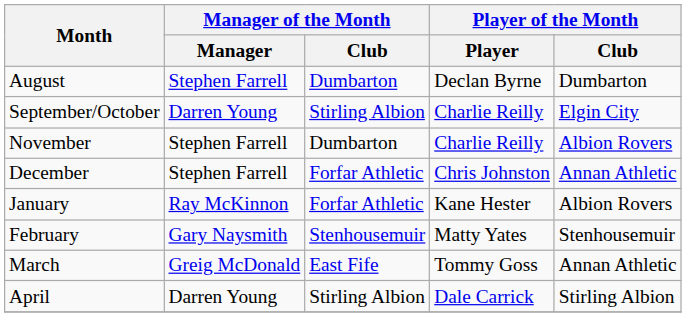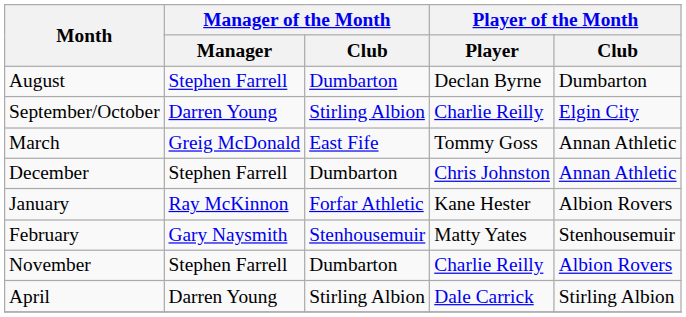 <table class="wikitable">
 <tr>
 <th rowspan="2">Month</th>
 <th colspan="2"><a href='#'>Manager of the Month</a></th>
 <th colspan="2"><a href='#'>Player of the Month</a></th>
 </tr>
 <tr>
 <th>Manager</th>
 <th>Club</th>
 <th>Player</th>
 <th>Club</th>
 </tr>
 <tr>
 <td>August</td>
 <td> <a href='#'>Stephen Farrell</a></td>
 <td><a href='#'>Dumbarton</a></td>
 <td> Declan Byrne</td>
 <td>Dumbarton</td>
 </tr>
 <tr>
 <td>September/October</td>
 <td> <a href='#'>Darren Young</a></td>
 <td><a href='#'>Stirling Albion</a></td>
 <td> <a href='#'>Charlie Reilly</a></td>
 <td><a href='#'>Elgin City</a></td>
 </tr>
 <tr>
-<td>November</td>
-<td> Stephen Farrell</td>
-<td>Dumbarton</td>
-<td> <a href='#'>Charlie Reilly</a></td>
-<td><a href='#'>Albion Rovers</a></td>
+<td>March</td>
+<td> <a href='#'>Greig McDonald</a></td>
+<td><a href='#'>East Fife</a></td>
+<td> Tommy Goss</td>
+<td>Annan Athletic</td>
 </tr>
 <tr>
 <td>December</td>
 <td> Stephen Farrell</td>
-<td><a href='#'>Forfar Athletic</a></td>
+<td>Dumbarton</td>
 <td> <a href='#'>Chris Johnston</a></td>
 <td><a href='#'>Annan Athletic</a></td>
 </tr>
 <tr>
 <td>January</td>
 <td> <a href='#'>Ray McKinnon</a></td>
 <td><a href='#'>Forfar Athletic</a></td>
 <td> Kane Hester</td>
 <td>Albion Rovers</td>
 </tr>
 <tr>
 <td>February</td>
 <td> <a href='#'>Gary Naysmith</a></td>
 <td><a href='#'>Stenhousemuir</a></td>
 <td> Matty Yates</td>
 <td>Stenhousemuir</td>
 </tr>
 <tr>
-<td>March</td>
-<td> <a href='#'>Greig McDonald</a></td>
-<td><a href='#'>East Fife</a></td>
-<td> Tommy Goss</td>
-<td>Annan Athletic</td>
+<td>November</td>
+<td> Stephen Farrell</td>
+<td>Dumbarton</td>
+<td> <a href='#'>Charlie Reilly</a></td>
+<td><a href='#'>Albion Rovers</a></td>
 </tr>
 <tr>
 <td>April</td>
 <td> Darren Young</td>
 <td>Stirling Albion</td>
 <td> <a href='#'>Dale Carrick</a></td>
 <td>Stirling Albion</td>
 </tr>
 <tr>
 </tr>
 </table>
